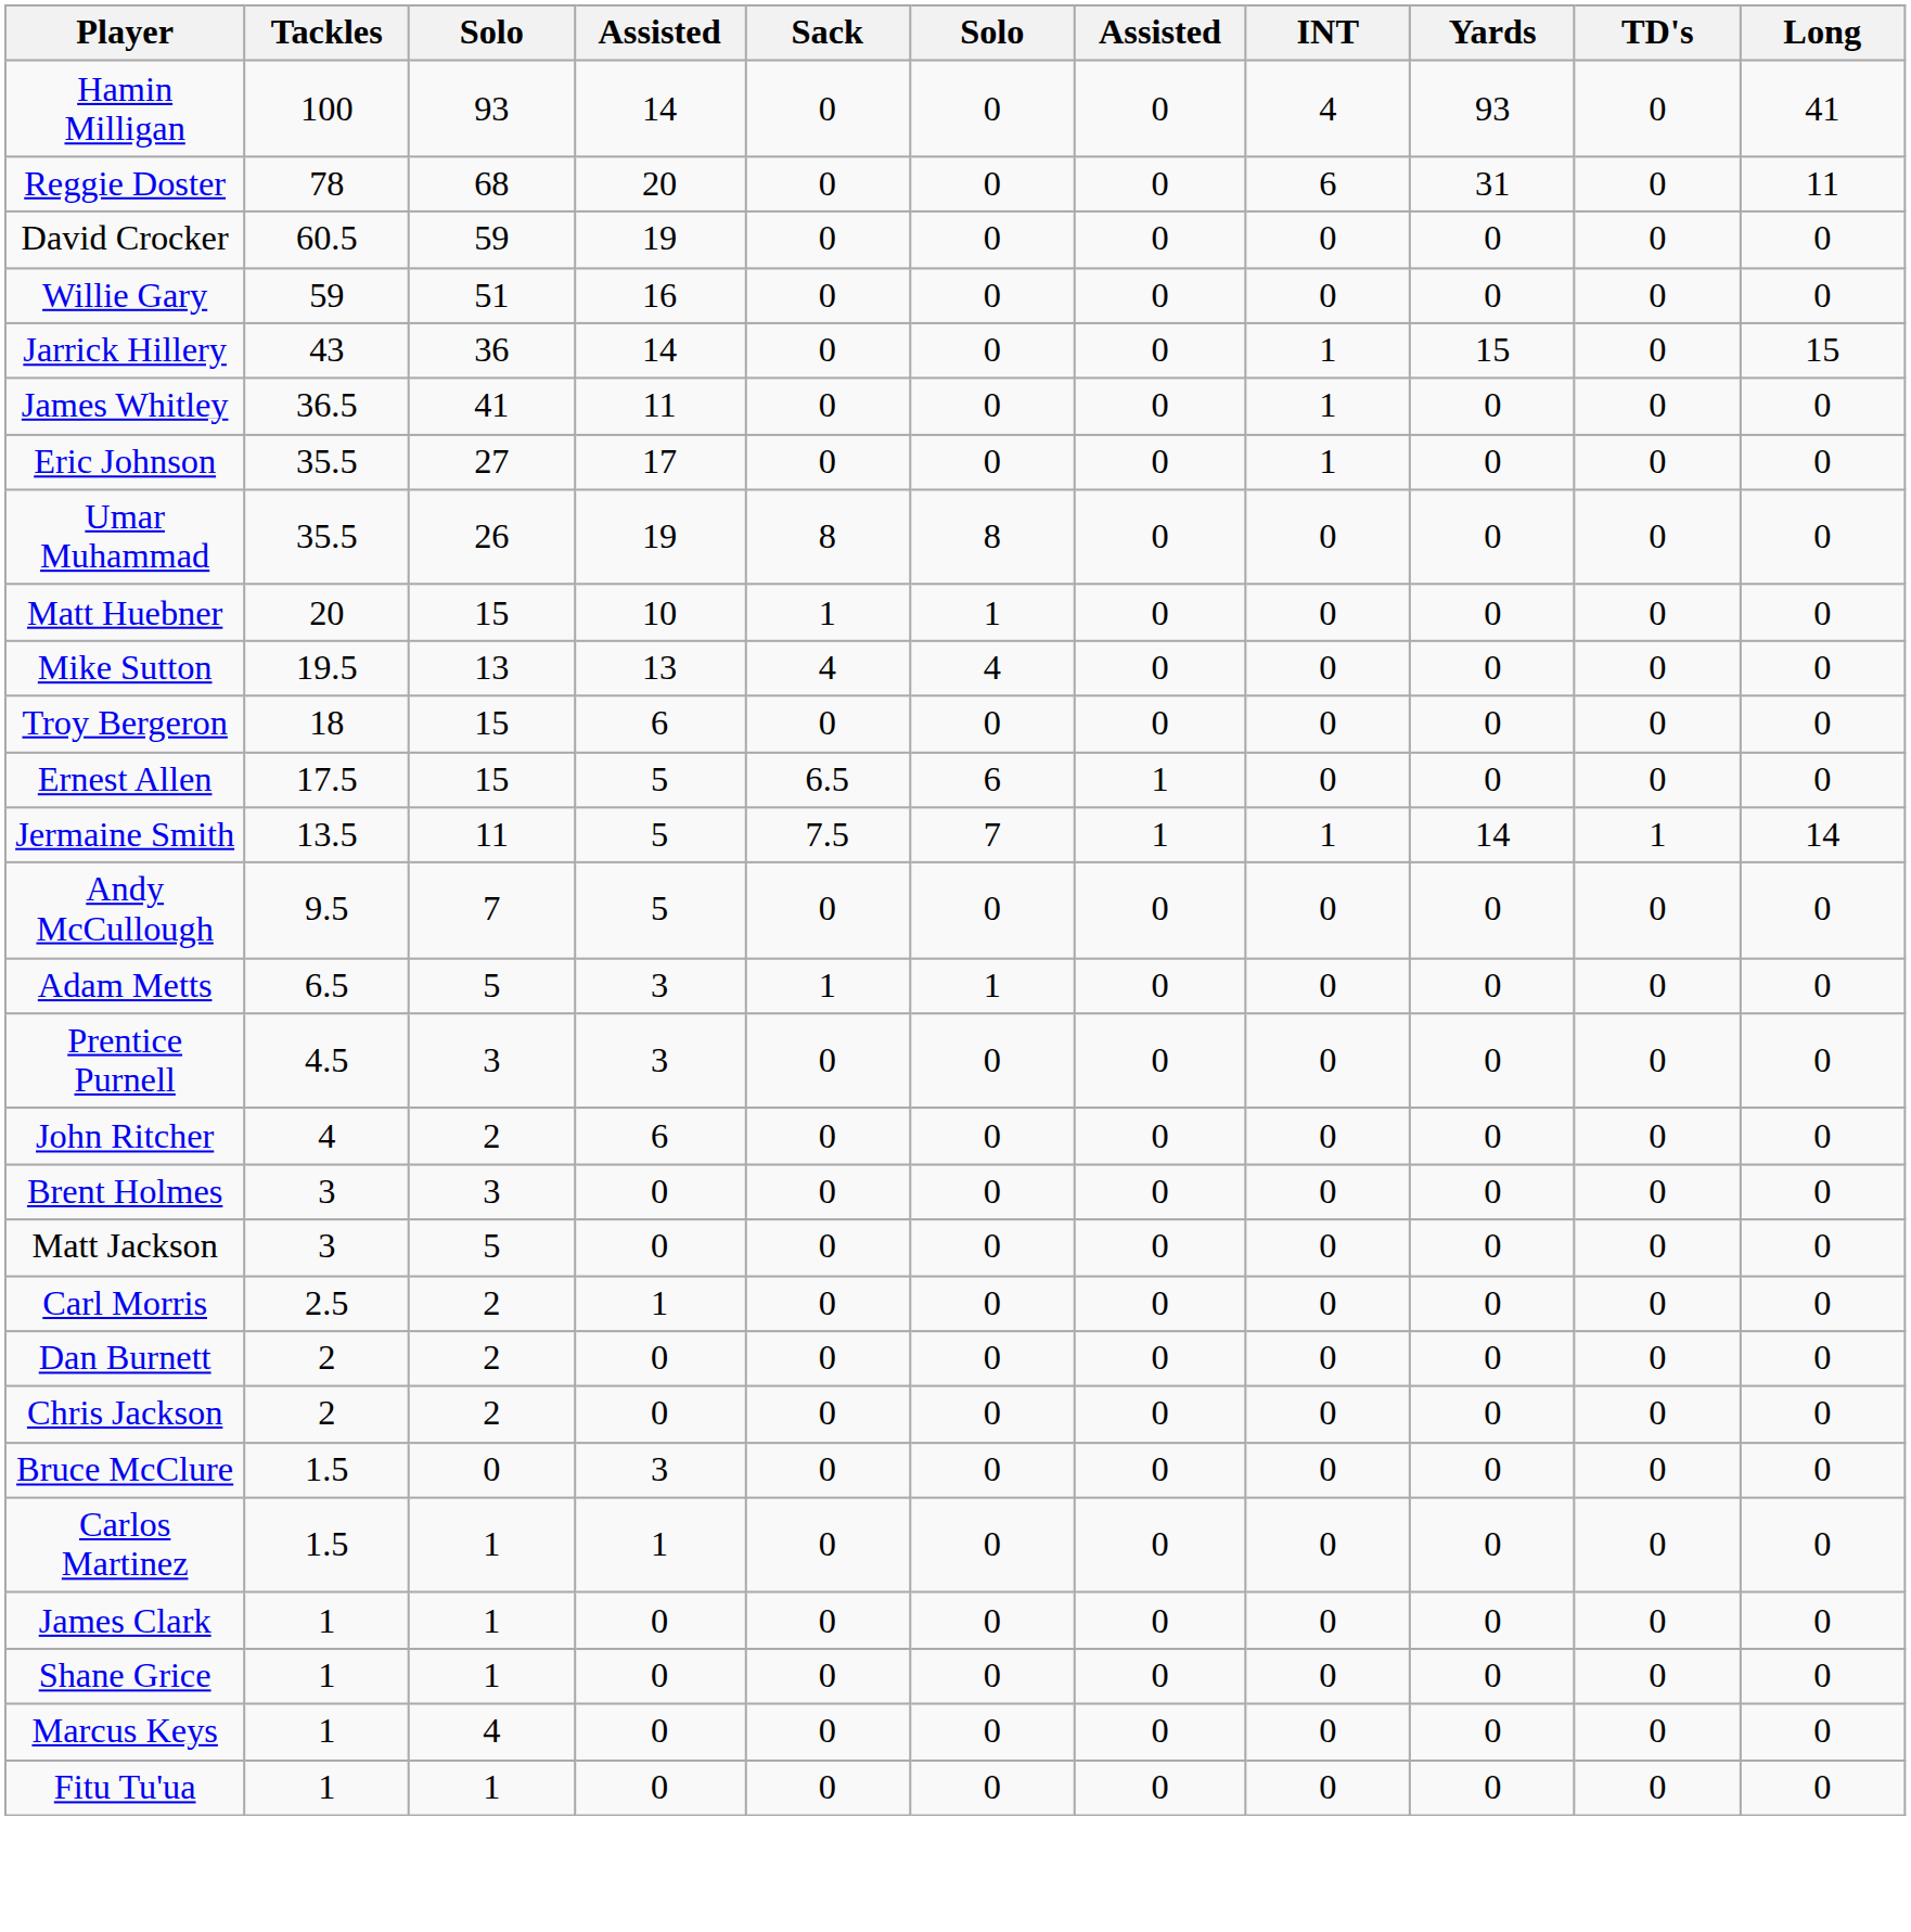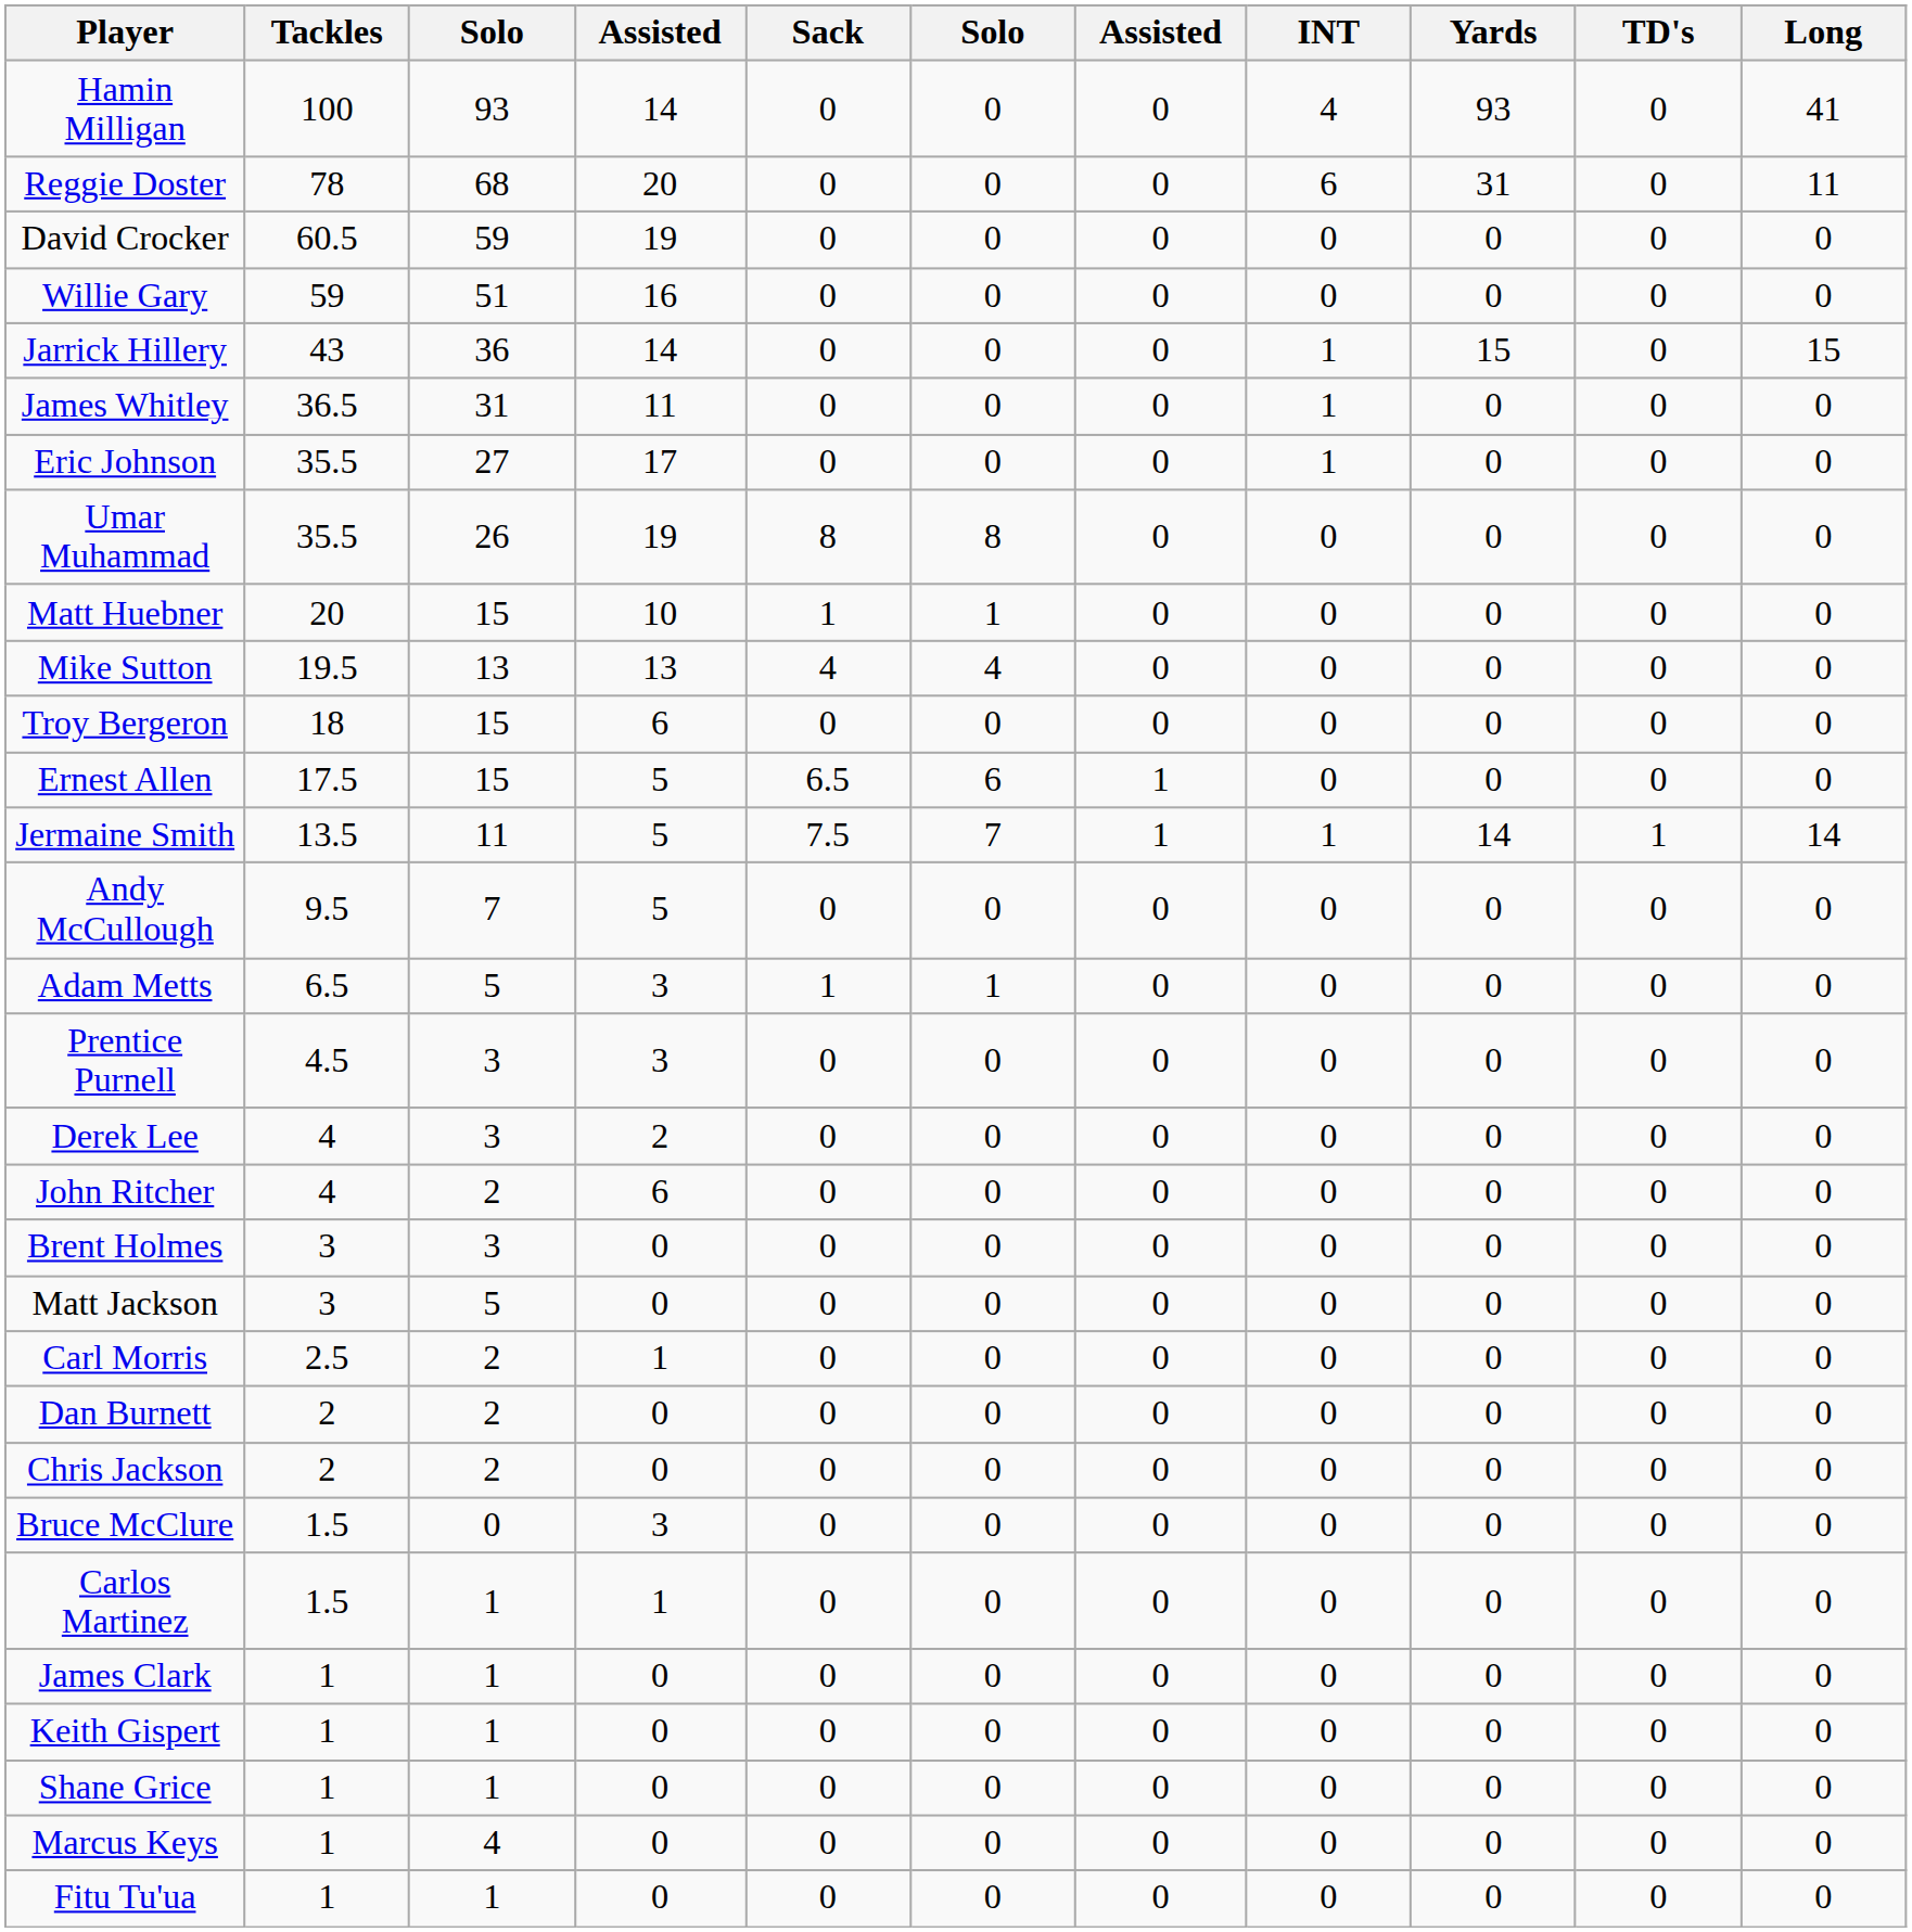 <table class="wikitable sortable">
 <tr>
 <th bgcolor="#DDDDFF" width="10%">Player</th>
 <th bgcolor="#DDDDFF" width="7%">Tackles</th>
 <th bgcolor="#DDDDFF" width="7%">Solo</th>
 <th bgcolor="#DDDDFF" width="7%">Assisted</th>
 <th bgcolor="#DDDDFF" width="7%">Sack</th>
 <th bgcolor="#DDDDFF" width="7%">Solo</th>
 <th bgcolor="#DDDDFF" width="7%">Assisted</th>
 <th bgcolor="#DDDDFF" width="7%">INT</th>
 <th bgcolor="#DDDDFF" width="7%">Yards</th>
 <th bgcolor="#DDDDFF" width="7%">TD's</th>
 <th bgcolor="#DDDDFF" width="7%">Long</th>
 </tr>
 <tr align="center">
 <td><a href='#'>Hamin Milligan</a></td>
 <td>100</td>
 <td>93</td>
 <td>14</td>
 <td>0</td>
 <td>0</td>
 <td>0</td>
 <td>4</td>
 <td>93</td>
 <td>0</td>
 <td>41</td>
 </tr>
 <tr align="center">
 <td><a href='#'>Reggie Doster</a></td>
 <td>78</td>
 <td>68</td>
 <td>20</td>
 <td>0</td>
 <td>0</td>
 <td>0</td>
 <td>6</td>
 <td>31</td>
 <td>0</td>
 <td>11</td>
 </tr>
 <tr align="center">
 <td>David Crocker</td>
 <td>60.5</td>
 <td>59</td>
 <td>19</td>
 <td>0</td>
 <td>0</td>
 <td>0</td>
 <td>0</td>
 <td>0</td>
 <td>0</td>
 <td>0</td>
 </tr>
 <tr align="center">
 <td><a href='#'>Willie Gary</a></td>
 <td>59</td>
 <td>51</td>
 <td>16</td>
 <td>0</td>
 <td>0</td>
 <td>0</td>
 <td>0</td>
 <td>0</td>
 <td>0</td>
 <td>0</td>
 </tr>
 <tr align="center">
 <td><a href='#'>Jarrick Hillery</a></td>
 <td>43</td>
 <td>36</td>
 <td>14</td>
 <td>0</td>
 <td>0</td>
 <td>0</td>
 <td>1</td>
 <td>15</td>
 <td>0</td>
 <td>15</td>
 </tr>
 <tr align="center">
 <td><a href='#'>James Whitley</a></td>
 <td>36.5</td>
-<td>41</td>
+<td>31</td>
 <td>11</td>
 <td>0</td>
 <td>0</td>
 <td>0</td>
 <td>1</td>
 <td>0</td>
 <td>0</td>
 <td>0</td>
 </tr>
 <tr align="center">
 <td><a href='#'>Eric Johnson</a></td>
 <td>35.5</td>
 <td>27</td>
 <td>17</td>
 <td>0</td>
 <td>0</td>
 <td>0</td>
 <td>1</td>
 <td>0</td>
 <td>0</td>
 <td>0</td>
 </tr>
 <tr align="center">
 <td><a href='#'>Umar Muhammad</a></td>
 <td>35.5</td>
 <td>26</td>
 <td>19</td>
 <td>8</td>
 <td>8</td>
 <td>0</td>
 <td>0</td>
 <td>0</td>
 <td>0</td>
 <td>0</td>
 </tr>
 <tr align="center">
 <td><a href='#'>Matt Huebner</a></td>
 <td>20</td>
 <td>15</td>
 <td>10</td>
 <td>1</td>
 <td>1</td>
 <td>0</td>
 <td>0</td>
 <td>0</td>
 <td>0</td>
 <td>0</td>
 </tr>
 <tr align="center">
 <td><a href='#'>Mike Sutton</a></td>
 <td>19.5</td>
 <td>13</td>
 <td>13</td>
 <td>4</td>
 <td>4</td>
 <td>0</td>
 <td>0</td>
 <td>0</td>
 <td>0</td>
 <td>0</td>
 </tr>
 <tr align="center">
 <td><a href='#'>Troy Bergeron</a></td>
 <td>18</td>
 <td>15</td>
 <td>6</td>
 <td>0</td>
 <td>0</td>
 <td>0</td>
 <td>0</td>
 <td>0</td>
 <td>0</td>
 <td>0</td>
 </tr>
 <tr align="center">
 <td><a href='#'>Ernest Allen</a></td>
 <td>17.5</td>
 <td>15</td>
 <td>5</td>
 <td>6.5</td>
 <td>6</td>
 <td>1</td>
 <td>0</td>
 <td>0</td>
 <td>0</td>
 <td>0</td>
 </tr>
 <tr align="center">
 <td><a href='#'>Jermaine Smith</a></td>
 <td>13.5</td>
 <td>11</td>
 <td>5</td>
 <td>7.5</td>
 <td>7</td>
 <td>1</td>
 <td>1</td>
 <td>14</td>
 <td>1</td>
 <td>14</td>
 </tr>
 <tr align="center">
 <td><a href='#'>Andy McCullough</a></td>
 <td>9.5</td>
 <td>7</td>
 <td>5</td>
 <td>0</td>
 <td>0</td>
 <td>0</td>
 <td>0</td>
 <td>0</td>
 <td>0</td>
 <td>0</td>
 </tr>
 <tr align="center">
 <td><a href='#'>Adam Metts</a></td>
 <td>6.5</td>
 <td>5</td>
 <td>3</td>
 <td>1</td>
 <td>1</td>
 <td>0</td>
 <td>0</td>
 <td>0</td>
 <td>0</td>
 <td>0</td>
 </tr>
 <tr align="center">
 <td><a href='#'>Prentice Purnell</a></td>
 <td>4.5</td>
 <td>3</td>
 <td>3</td>
 <td>0</td>
 <td>0</td>
 <td>0</td>
 <td>0</td>
 <td>0</td>
 <td>0</td>
 <td>0</td>
 </tr>
 <tr align="center">
+<td><a href='#'>Derek Lee</a></td>
+<td>4</td>
+<td>3</td>
+<td>2</td>
+<td>0</td>
+<td>0</td>
+<td>0</td>
+<td>0</td>
+<td>0</td>
+<td>0</td>
+<td>0</td>
+</tr>
+<tr align="center">
 <td><a href='#'>John Ritcher</a></td>
 <td>4</td>
 <td>2</td>
 <td>6</td>
 <td>0</td>
 <td>0</td>
 <td>0</td>
 <td>0</td>
 <td>0</td>
 <td>0</td>
 <td>0</td>
 </tr>
 <tr align="center">
 <td><a href='#'>Brent Holmes</a></td>
 <td>3</td>
 <td>3</td>
 <td>0</td>
 <td>0</td>
 <td>0</td>
 <td>0</td>
 <td>0</td>
 <td>0</td>
 <td>0</td>
 <td>0</td>
 </tr>
 <tr align="center">
 <td>Matt Jackson</td>
 <td>3</td>
 <td>5</td>
 <td>0</td>
 <td>0</td>
 <td>0</td>
 <td>0</td>
 <td>0</td>
 <td>0</td>
 <td>0</td>
 <td>0</td>
 </tr>
 <tr align="center">
 <td><a href='#'>Carl Morris</a></td>
 <td>2.5</td>
 <td>2</td>
 <td>1</td>
 <td>0</td>
 <td>0</td>
 <td>0</td>
 <td>0</td>
 <td>0</td>
 <td>0</td>
 <td>0</td>
 </tr>
 <tr align="center">
 <td><a href='#'>Dan Burnett</a></td>
 <td>2</td>
 <td>2</td>
 <td>0</td>
 <td>0</td>
 <td>0</td>
 <td>0</td>
 <td>0</td>
 <td>0</td>
 <td>0</td>
 <td>0</td>
 </tr>
 <tr align="center">
 <td><a href='#'>Chris Jackson</a></td>
 <td>2</td>
 <td>2</td>
 <td>0</td>
 <td>0</td>
 <td>0</td>
 <td>0</td>
 <td>0</td>
 <td>0</td>
 <td>0</td>
 <td>0</td>
 </tr>
 <tr align="center">
 <td><a href='#'>Bruce McClure</a></td>
 <td>1.5</td>
 <td>0</td>
 <td>3</td>
 <td>0</td>
 <td>0</td>
 <td>0</td>
 <td>0</td>
 <td>0</td>
 <td>0</td>
 <td>0</td>
 </tr>
 <tr align="center">
 <td><a href='#'>Carlos Martinez</a></td>
 <td>1.5</td>
 <td>1</td>
 <td>1</td>
 <td>0</td>
 <td>0</td>
 <td>0</td>
 <td>0</td>
 <td>0</td>
 <td>0</td>
 <td>0</td>
 </tr>
 <tr align="center">
 <td><a href='#'>James Clark</a></td>
 <td>1</td>
 <td>1</td>
 <td>0</td>
 <td>0</td>
 <td>0</td>
 <td>0</td>
 <td>0</td>
 <td>0</td>
 <td>0</td>
 <td>0</td>
 </tr>
 <tr align="center">
+<td><a href='#'>Keith Gispert</a></td>
+<td>1</td>
+<td>1</td>
+<td>0</td>
+<td>0</td>
+<td>0</td>
+<td>0</td>
+<td>0</td>
+<td>0</td>
+<td>0</td>
+<td>0</td>
+</tr>
+<tr align="center">
 <td><a href='#'>Shane Grice</a></td>
 <td>1</td>
 <td>1</td>
 <td>0</td>
 <td>0</td>
 <td>0</td>
 <td>0</td>
 <td>0</td>
 <td>0</td>
 <td>0</td>
 <td>0</td>
 </tr>
 <tr align="center">
 <td><a href='#'>Marcus Keys</a></td>
 <td>1</td>
 <td>4</td>
 <td>0</td>
 <td>0</td>
 <td>0</td>
 <td>0</td>
 <td>0</td>
 <td>0</td>
 <td>0</td>
 <td>0</td>
 </tr>
 <tr align="center">
 <td><a href='#'>Fitu Tu'ua</a></td>
 <td>1</td>
 <td>1</td>
 <td>0</td>
 <td>0</td>
 <td>0</td>
 <td>0</td>
 <td>0</td>
 <td>0</td>
 <td>0</td>
 <td>0</td>
 </tr>
 </table>
